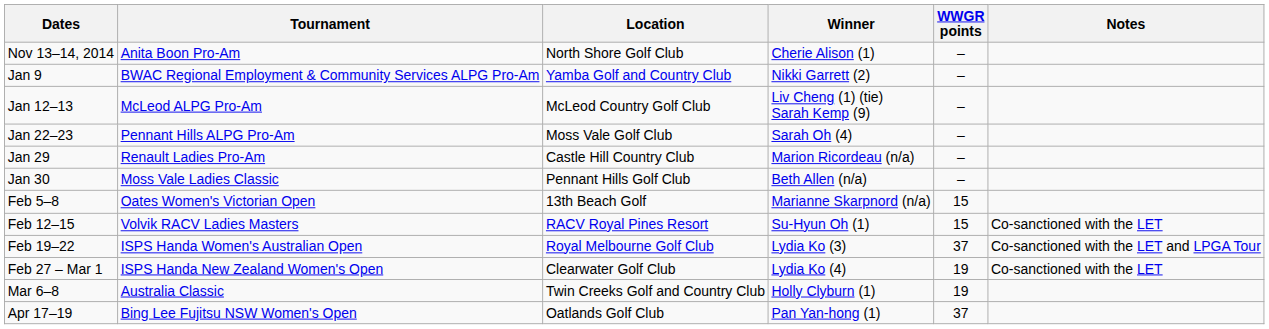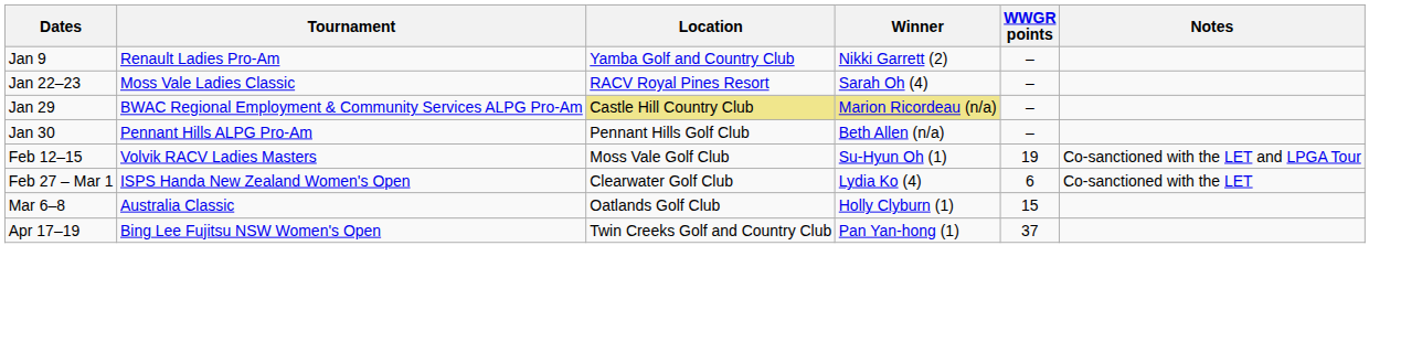 <table class="wikitable sortable" style="font-size:95%">
 <tr>
 <th>Dates</th>
 <th>Tournament</th>
 <th>Location</th>
 <th>Winner</th>
 <th><a href='#'>WWGR</a><br>points</th>
 <th>Notes</th>
 </tr>
 <tr>
-<td>Nov 13–14, 2014</td>
-<td><a href='#'>Anita Boon Pro-Am</a></td>
-<td>North Shore Golf Club</td>
-<td> <a href='#'>Cherie Alison</a> (1)</td>
-<td align=center>–</td>
-<td></td>
-</tr>
-<tr>
 <td>Jan 9</td>
-<td><a href='#'>BWAC Regional Employment & Community Services ALPG Pro-Am</a></td>
+<td><a href='#'>Renault Ladies Pro-Am</a></td>
 <td><a href='#'>Yamba Golf and Country Club</a></td>
 <td> <a href='#'>Nikki Garrett</a> (2)</td>
 <td align=center>–</td>
 <td></td>
 </tr>
 <tr>
-<td>Jan 12–13</td>
-<td><a href='#'>McLeod ALPG Pro-Am</a></td>
-<td>McLeod Country Golf Club</td>
-<td> <a href='#'>Liv Cheng</a> (1) (tie)<br> <a href='#'>Sarah Kemp</a> (9)</td>
-<td align=center>–</td>
-<td></td>
-</tr>
-<tr>
 <td>Jan 22–23</td>
-<td><a href='#'>Pennant Hills ALPG Pro-Am</a></td>
-<td>Moss Vale Golf Club</td>
+<td><a href='#'>Moss Vale Ladies Classic</a></td>
+<td><a href='#'>RACV Royal Pines Resort</a></td>
 <td> <a href='#'>Sarah Oh</a> (4)</td>
 <td align=center>–</td>
 <td></td>
 </tr>
 <tr>
 <td>Jan 29</td>
-<td><a href='#'>Renault Ladies Pro-Am</a></td>
-<td>Castle Hill Country Club</td>
-<td> <a href='#'>Marion Ricordeau</a> (n/a)</td>
+<td><a href='#'>BWAC Regional Employment & Community Services ALPG Pro-Am</a></td>
+<td style="background: khaki;">Castle Hill Country Club</td>
+<td style="background: khaki;"> <a href='#'>Marion Ricordeau</a> (n/a)</td>
 <td align=center>–</td>
 <td></td>
 </tr>
 <tr>
 <td>Jan 30</td>
-<td><a href='#'>Moss Vale Ladies Classic</a></td>
+<td><a href='#'>Pennant Hills ALPG Pro-Am</a></td>
 <td>Pennant Hills Golf Club</td>
 <td> <a href='#'>Beth Allen</a> (n/a)</td>
 <td align=center>–</td>
 <td></td>
 </tr>
 <tr>
-<td>Feb 5–8</td>
-<td><a href='#'>Oates Women's Victorian Open</a></td>
-<td>13th Beach Golf</td>
-<td> <a href='#'>Marianne Skarpnord</a> (n/a)</td>
-<td align=center>15</td>
-<td></td>
-</tr>
-<tr>
 <td>Feb 12–15</td>
 <td><a href='#'>Volvik RACV Ladies Masters</a></td>
-<td><a href='#'>RACV Royal Pines Resort</a></td>
+<td>Moss Vale Golf Club</td>
 <td> <a href='#'>Su-Hyun Oh</a> (1)</td>
-<td align=center>15</td>
-<td>Co-sanctioned with the <a href='#'>LET</a></td>
-</tr>
-<tr>
-<td>Feb 19–22</td>
-<td><a href='#'>ISPS Handa Women's Australian Open</a></td>
-<td><a href='#'>Royal Melbourne Golf Club</a></td>
-<td> <a href='#'>Lydia Ko</a> (3)</td>
-<td align=center>37</td>
+<td align=center>19</td>
 <td>Co-sanctioned with the <a href='#'>LET</a> and <a href='#'>LPGA Tour</a></td>
 </tr>
 <tr>
 <td>Feb 27 – Mar 1</td>
 <td><a href='#'>ISPS Handa New Zealand Women's Open</a></td>
 <td>Clearwater Golf Club</td>
 <td> <a href='#'>Lydia Ko</a> (4)</td>
-<td align=center>19</td>
+<td align=center>6</td>
 <td>Co-sanctioned with the <a href='#'>LET</a></td>
 </tr>
 <tr>
 <td>Mar 6–8</td>
 <td><a href='#'>Australia Classic</a></td>
-<td>Twin Creeks Golf and Country Club</td>
+<td>Oatlands Golf Club</td>
 <td> <a href='#'>Holly Clyburn</a> (1)</td>
-<td align=center>19</td>
+<td align=center>15</td>
 <td></td>
 </tr>
 <tr>
 <td>Apr 17–19</td>
 <td><a href='#'>Bing Lee Fujitsu NSW Women's Open</a></td>
-<td>Oatlands Golf Club</td>
+<td>Twin Creeks Golf and Country Club</td>
 <td> <a href='#'>Pan Yan-hong</a> (1)</td>
 <td align=center>37</td>
 <td></td>
 </tr>
 </table>
